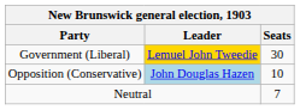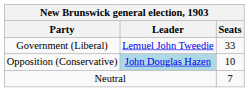 <table class="wikitable" style="text-align:center">
 <tr>
 <th colspan=3>New Brunswick general election, 1903</th>
 </tr>
 <tr>
 <th>Party</th>
 <th>Leader</th>
 <th>Seats</th>
 </tr>
 <tr>
 <td>Government (Liberal)</td>
-<td style="background: gold;"><a href='#'>Lemuel John Tweedie</a></td>
-<td>30</td>
+<td><a href='#'>Lemuel John Tweedie</a></td>
+<td>33</td>
 </tr>
 <tr>
 <td>Opposition (Conservative)</td>
 <td style="background: lightblue;"><a href='#'>John Douglas Hazen</a></td>
 <td>10</td>
 </tr>
 <tr>
 <td colspan=2>Neutral</td>
 <td>7</td>
 </tr>
 </table>
